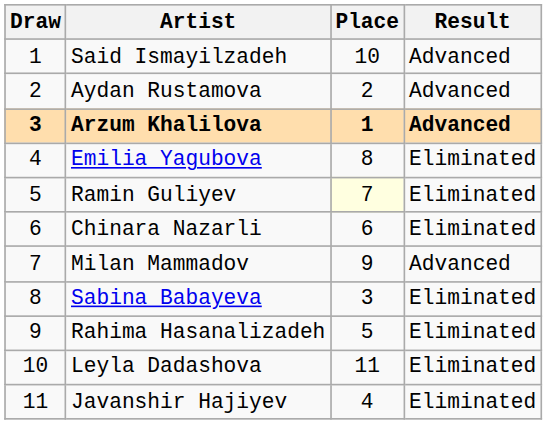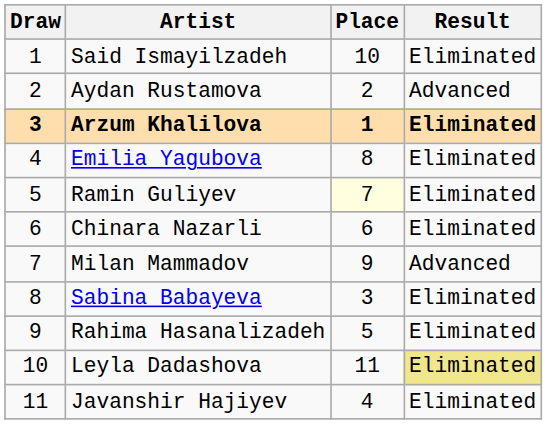 <table class="sortable wikitable" style="margin: 1em auto 1em auto; text-align:center">
 <tr>
 <th>Draw</th>
 <th>Artist</th>
 <th>Place</th>
 <th>Result</th>
 </tr>
 <tr>
 <td>1</td>
 <td align="left">Said Ismayilzadeh</td>
 <td>10</td>
-<td align="left">Advanced</td>
+<td align="left">Eliminated</td>
 </tr>
 <tr>
 <td>2</td>
 <td align="left">Aydan Rustamova</td>
 <td>2</td>
 <td align="left">Advanced</td>
 </tr>
 <tr style="font-weight:bold; background:navajowhite;">
 <td>3</td>
 <td align="left">Arzum Khalilova</td>
 <td>1</td>
-<td align="left">Advanced</td>
+<td align="left">Eliminated</td>
 </tr>
 <tr>
 <td>4</td>
 <td align="left"><a href='#'>Emilia Yagubova</a></td>
 <td>8</td>
 <td align="left">Eliminated</td>
 </tr>
 <tr>
 <td>5</td>
 <td align="left">Ramin Guliyev</td>
 <td style="background: lightyellow;">7</td>
 <td align="left">Eliminated</td>
 </tr>
 <tr>
 <td>6</td>
 <td align="left">Chinara Nazarli</td>
 <td>6</td>
 <td align="left">Eliminated</td>
 </tr>
 <tr>
 <td>7</td>
 <td align="left">Milan Mammadov</td>
 <td>9</td>
 <td align="left">Advanced</td>
 </tr>
 <tr>
 <td>8</td>
 <td align="left"><a href='#'>Sabina Babayeva</a></td>
 <td>3</td>
 <td align="left">Eliminated</td>
 </tr>
 <tr>
 <td>9</td>
 <td align="left">Rahima Hasanalizadeh</td>
 <td>5</td>
 <td align="left">Eliminated</td>
 </tr>
 <tr>
 <td>10</td>
 <td align="left">Leyla Dadashova</td>
 <td>11</td>
-<td align="left">Eliminated</td>
+<td align="left" style="background: khaki;">Eliminated</td>
 </tr>
 <tr>
 <td>11</td>
 <td align="left">Javanshir Hajiyev</td>
 <td>4</td>
 <td align="left">Eliminated</td>
 </tr>
 </table>
